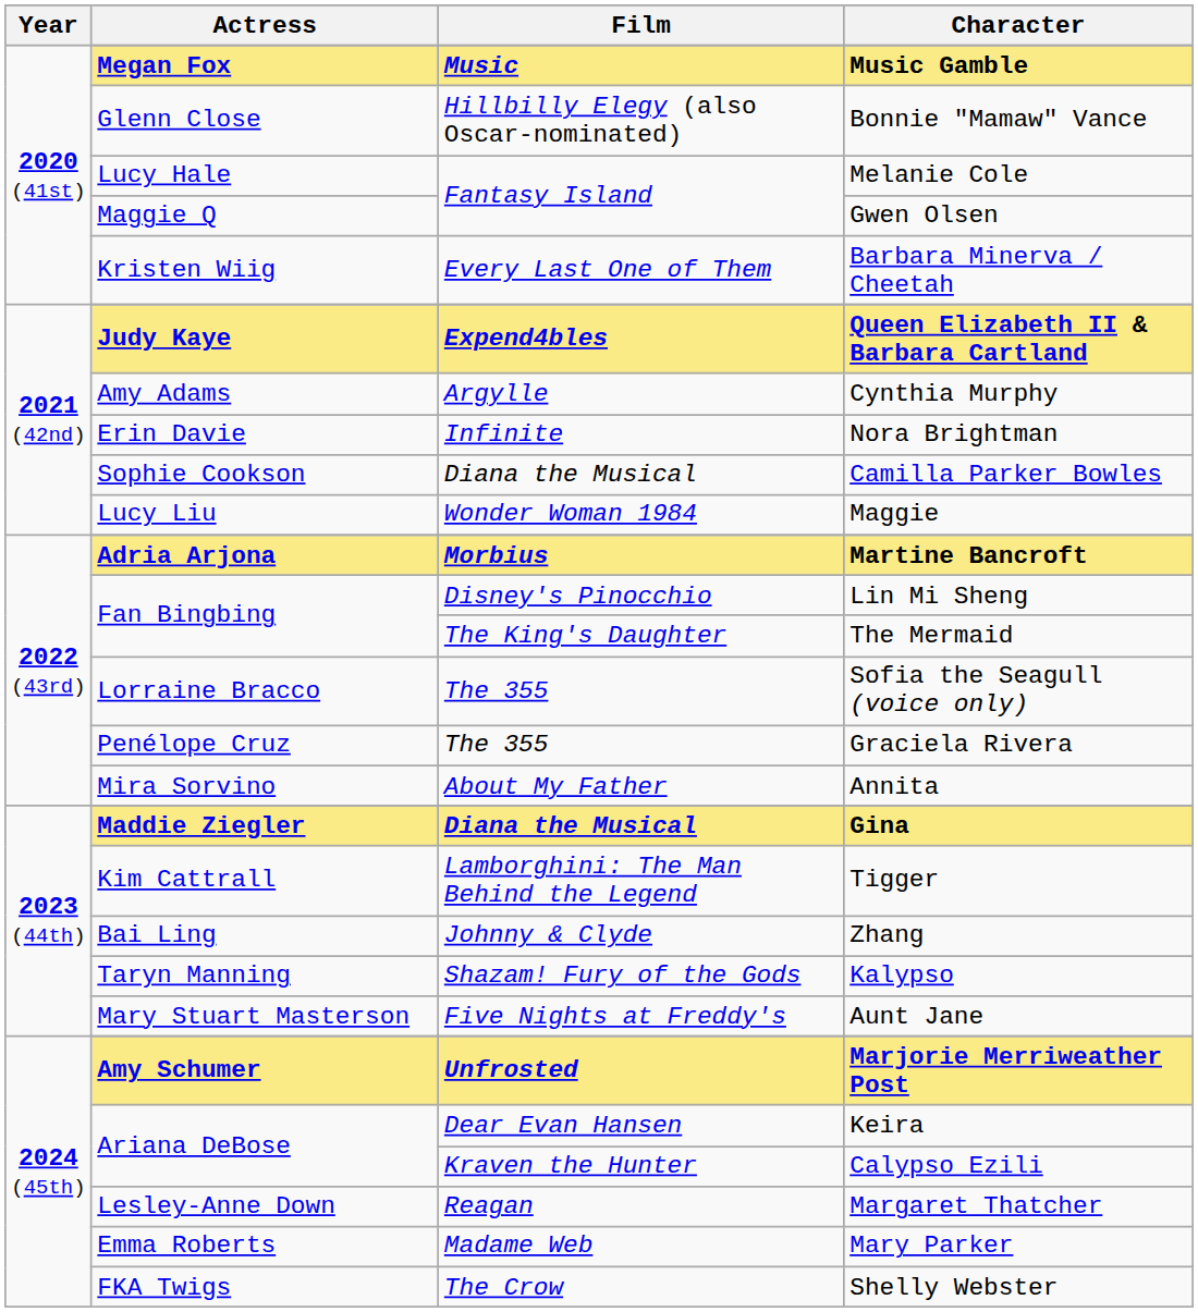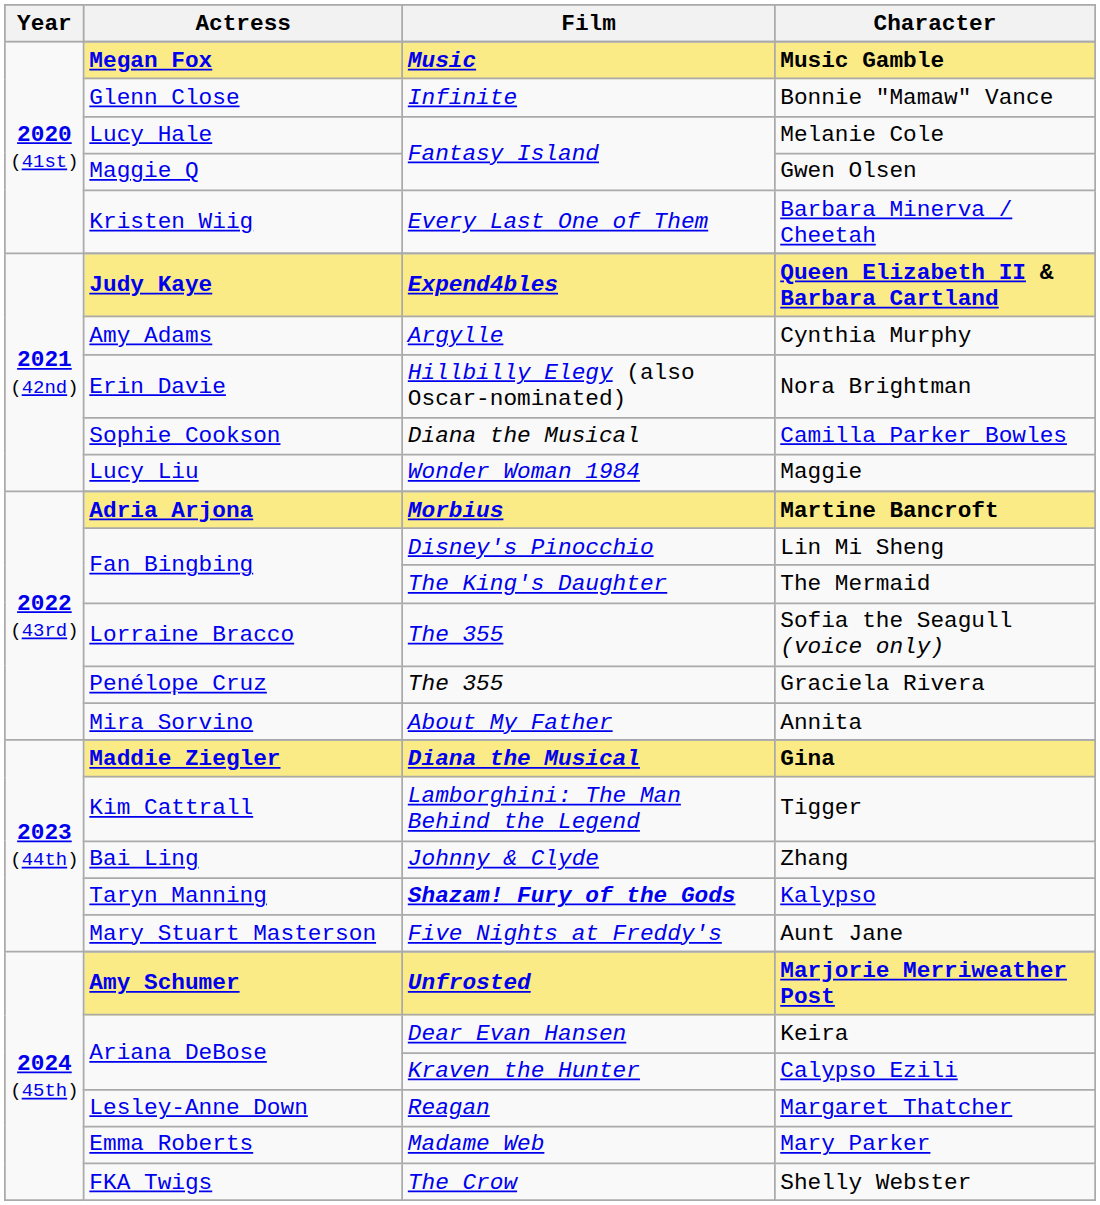 <table class="wikitable" style="width:100%">
 <tr bgcolor="#bebebe">
 <th width="5%">Year</th>
 <th width="30%">Actress</th>
 <th width="35%">Film</th>
 <th width="30%">Character</th>
 </tr>
 <tr>
 <td rowspan=6 style="text-align:center"><strong><a href='#'>2020</a></strong><br><small>(<a href='#'>41st</a>)</small></td>
 </tr>
 <tr style="background:#FAEB86;">
 <td><strong><a href='#'>Megan Fox</a></strong></td>
 <td><strong><em><a href='#'>Music</a></em></strong></td>
 <td><strong>Music Gamble</strong></td>
 </tr>
 <tr>
 <td><a href='#'>Glenn Close</a></td>
-<td><em><a href='#'>Hillbilly Elegy</a></em> (also Oscar-nominated)</td>
+<td><em><a href='#'>Infinite</a></em></td>
 <td>Bonnie "Mamaw" Vance</td>
 </tr>
 <tr>
 <td><a href='#'>Lucy Hale</a></td>
 <td rowspan="2"><em><a href='#'>Fantasy Island</a></em></td>
 <td>Melanie Cole</td>
 </tr>
 <tr>
 <td><a href='#'>Maggie Q</a></td>
 <td>Gwen Olsen</td>
 </tr>
 <tr>
 <td><a href='#'>Kristen Wiig</a></td>
 <td><em><a href='#'>Every Last One of Them</a></em></td>
 <td><a href='#'>Barbara Minerva / Cheetah</a></td>
 </tr>
 <tr>
 <td rowspan=6 style="text-align:center"><strong><a href='#'>2021</a></strong><br><small>(<a href='#'>42nd</a>)</small></td>
 </tr>
 <tr style="background:#FAEB86;">
 <td><strong><a href='#'>Judy Kaye</a></strong></td>
 <td><strong><em><a href='#'>Expend4bles</a></em></strong></td>
 <td><strong><a href='#'>Queen Elizabeth II</a> & <a href='#'>Barbara Cartland</a></strong></td>
 </tr>
 <tr>
 <td><a href='#'>Amy Adams</a></td>
 <td><em><a href='#'>Argylle</a></em></td>
 <td>Cynthia Murphy</td>
 </tr>
 <tr>
 <td><a href='#'>Erin Davie</a></td>
-<td><em><a href='#'>Infinite</a></em></td>
+<td><em><a href='#'>Hillbilly Elegy</a></em> (also Oscar-nominated)</td>
 <td>Nora Brightman</td>
 </tr>
 <tr>
 <td><a href='#'>Sophie Cookson</a></td>
 <td><em>Diana the Musical</em></td>
 <td><a href='#'>Camilla Parker Bowles</a></td>
 </tr>
 <tr>
 <td><a href='#'>Lucy Liu</a></td>
 <td><em><a href='#'>Wonder Woman 1984</a></em></td>
 <td>Maggie</td>
 </tr>
 <tr>
 <td rowspan=7 style="text-align:center"><strong><a href='#'>2022</a></strong><br><small>(<a href='#'>43rd</a>)</small></td>
 </tr>
 <tr style="background:#FAEB86;">
 <td><strong><a href='#'>Adria Arjona</a></strong></td>
 <td><strong><em><a href='#'>Morbius</a></em></strong></td>
 <td><strong>Martine Bancroft</strong></td>
 </tr>
 <tr>
 <td rowspan=2><a href='#'>Fan Bingbing</a></td>
 <td><em><a href='#'>Disney's Pinocchio</a></em></td>
 <td>Lin Mi Sheng</td>
 </tr>
 <tr>
 <td><em><a href='#'>The King's Daughter</a></em></td>
 <td>The Mermaid</td>
 </tr>
 <tr>
 <td><a href='#'>Lorraine Bracco</a></td>
 <td><em><a href='#'>The 355</a></em></td>
 <td>Sofia the Seagull <em>(voice only)</em></td>
 </tr>
 <tr>
 <td><a href='#'>Penélope Cruz</a></td>
 <td><em>The 355</em></td>
 <td>Graciela Rivera</td>
 </tr>
 <tr>
 <td><a href='#'>Mira Sorvino</a></td>
 <td><em><a href='#'>About My Father</a></em></td>
 <td>Annita</td>
 </tr>
 <tr>
 <td rowspan=6 style="text-align:center"><strong><a href='#'>2023</a></strong><br><small>(<a href='#'>44th</a>)</small></td>
 </tr>
 <tr style="background:#FAEB86;">
 <td><strong><a href='#'>Maddie Ziegler</a></strong></td>
 <td><strong><em><a href='#'>Diana the Musical</a></em></strong></td>
 <td><strong>Gina</strong></td>
 </tr>
 <tr>
 <td><a href='#'>Kim Cattrall</a></td>
 <td><em><a href='#'>Lamborghini: The Man Behind the Legend</a></em></td>
 <td>Tigger</td>
 </tr>
 <tr>
 <td><a href='#'>Bai Ling</a></td>
 <td><em><a href='#'>Johnny & Clyde</a></em></td>
 <td>Zhang</td>
 </tr>
 <tr>
 <td><a href='#'>Taryn Manning</a></td>
-<td><em><a href='#'>Shazam! Fury of the Gods</a></em></td>
+<td><strong><em><a href='#'>Shazam! Fury of the Gods</a></em></strong></td>
 <td><a href='#'>Kalypso</a></td>
 </tr>
 <tr>
 <td><a href='#'>Mary Stuart Masterson</a></td>
 <td><em><a href='#'>Five Nights at Freddy's</a></em></td>
 <td>Aunt Jane</td>
 </tr>
 <tr>
 <td rowspan=7 style="text-align:center"><strong><a href='#'>2024</a></strong><br><small>(<a href='#'>45th</a>)</small></td>
 </tr>
 <tr style="background:#FAEB86;">
 <td><strong><a href='#'>Amy Schumer</a></strong></td>
 <td><strong><em><a href='#'>Unfrosted</a></em></strong></td>
 <td><strong><a href='#'>Marjorie Merriweather Post</a></strong></td>
 </tr>
 <tr>
 <td rowspan=2><a href='#'>Ariana DeBose</a></td>
 <td><em><a href='#'>Dear Evan Hansen</a></em></td>
 <td>Keira</td>
 </tr>
 <tr>
 <td><em><a href='#'>Kraven the Hunter</a></em></td>
 <td><a href='#'>Calypso Ezili</a></td>
 </tr>
 <tr>
 <td><a href='#'>Lesley-Anne Down</a></td>
 <td><em><a href='#'>Reagan</a></em></td>
 <td><a href='#'>Margaret Thatcher</a></td>
 </tr>
 <tr>
 <td><a href='#'>Emma Roberts</a></td>
 <td><em><a href='#'>Madame Web</a></em></td>
 <td><a href='#'>Mary Parker</a></td>
 </tr>
 <tr>
 <td><a href='#'>FKA Twigs</a></td>
 <td><em><a href='#'>The Crow</a></em></td>
 <td>Shelly Webster</td>
 </tr>
 </table>
